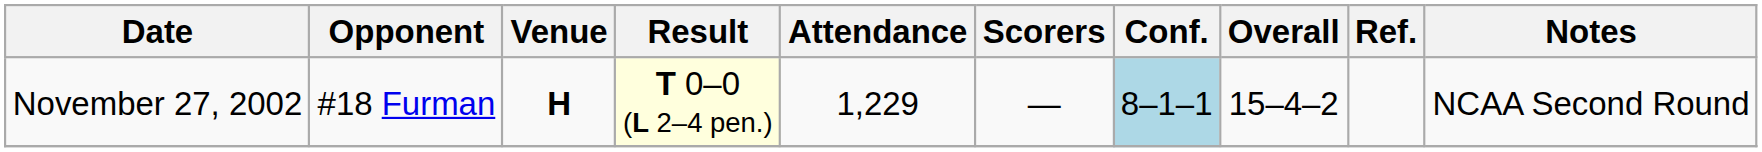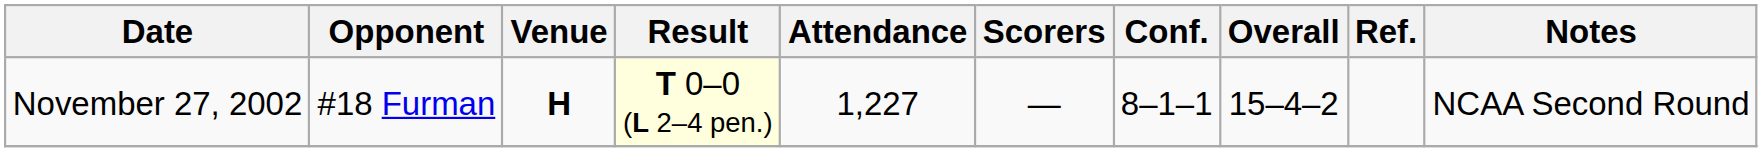 <table class="wikitable" style="font-size:95%; text-align:center">
 <tr>
 <th>Date</th>
 <th>Opponent</th>
 <th>Venue</th>
 <th>Result</th>
 <th>Attendance</th>
 <th>Scorers</th>
 <th>Conf.</th>
 <th>Overall</th>
 <th>Ref.</th>
 <th>Notes</th>
 </tr>
 <tr>
 <td>November 27, 2002</td>
 <td>#18 <a href='#'>Furman</a></td>
 <td><strong>H</strong></td>
 <td style="background:#ffd;"><strong>T</strong> 0–0<br><small>(<strong>L</strong> 2–4 pen.)</small></td>
-<td>1,229</td>
+<td>1,227</td>
 <td>—</td>
-<td style="background: lightblue;">8–1–1</td>
+<td>8–1–1</td>
 <td>15–4–2</td>
 <td></td>
 <td>NCAA Second Round</td>
 </tr>
 <tr>
 </tr>
 </table>
